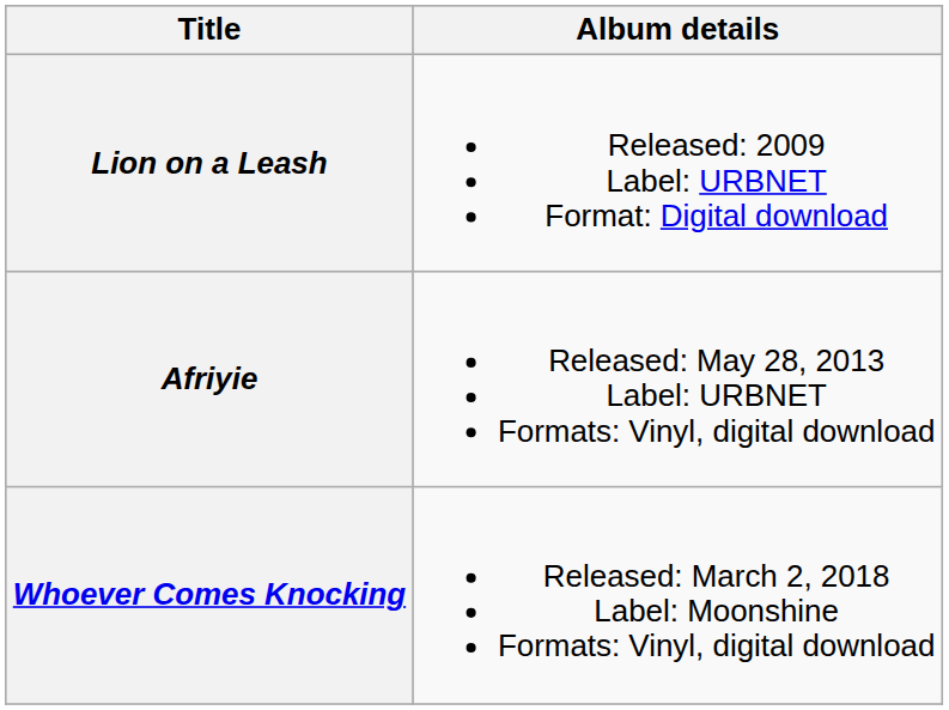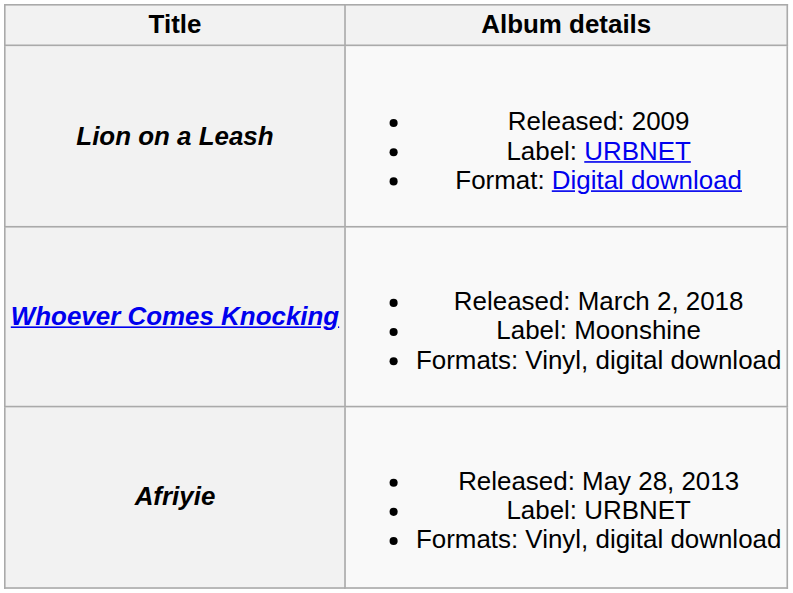 <table class="wikitable plainrowheaders" style="text-align:center;">
 <tr>
 <th scope="col">Title</th>
 <th scope="col">Album details</th>
 </tr>
 <tr>
 <th scope="row"><em>Lion on a Leash</em></th>
 <td><br><ul><li>Released: 2009</li><li>Label: <a href='#'>URBNET</a></li><li>Format: <a href='#'>Digital download</a></li></ul></td>
 </tr>
 <tr>
+<th scope="row"><em><a href='#'>Whoever Comes Knocking</a></em></th>
+<td><br><ul><li>Released: March 2, 2018</li><li>Label: Moonshine</li><li>Formats: Vinyl, digital download</li></ul></td>
+</tr>
+<tr>
 <th scope="row"><em>Afriyie</em></th>
 <td><br><ul><li>Released: May 28, 2013</li><li>Label: URBNET</li><li>Formats: Vinyl, digital download</li></ul></td>
 </tr>
-<tr>
-<th scope="row"><em><a href='#'>Whoever Comes Knocking</a></em></th>
-<td><br><ul><li>Released: March 2, 2018</li><li>Label: Moonshine</li><li>Formats: Vinyl, digital download</li></ul></td>
-</tr>
 </table>
